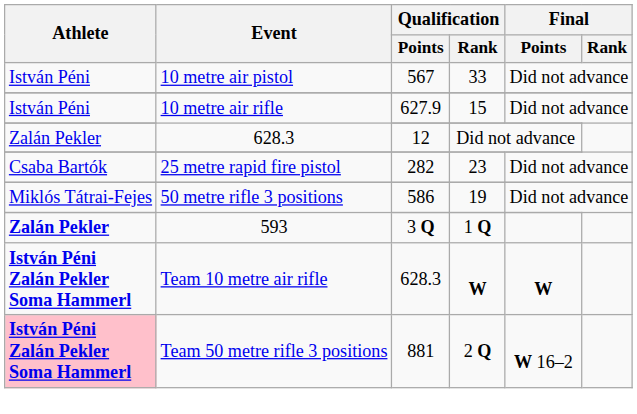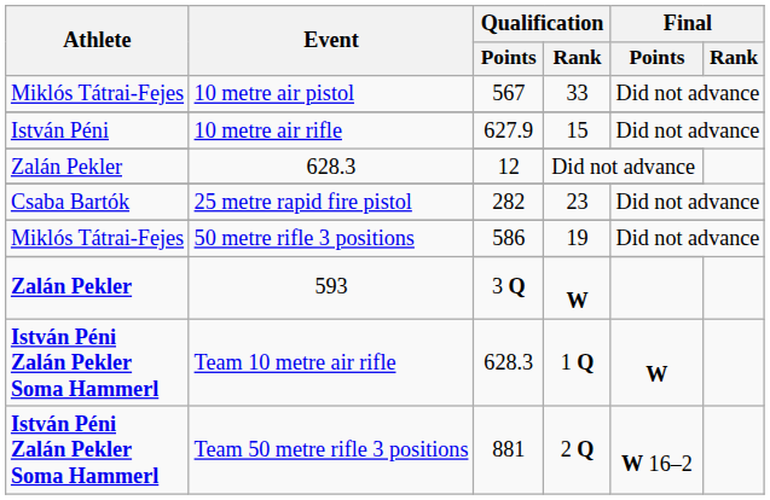 <table class="wikitable" style="font-size:90%">
 <tr>
 <th rowspan="2">Athlete</th>
 <th rowspan="2">Event</th>
 <th colspan=2>Qualification</th>
 <th colspan=2>Final</th>
 </tr>
 <tr style="font-size:95%">
 <th>Points</th>
 <th>Rank</th>
 <th>Points</th>
 <th>Rank</th>
 </tr>
 <tr align=center>
-<td align=left><a href='#'>István Péni</a></td>
+<td align=left><a href='#'>Miklós Tátrai-Fejes</a></td>
 <td align=left><a href='#'>10 metre air pistol</a></td>
 <td>567</td>
 <td>33</td>
 <td colspan=2>Did not advance</td>
 </tr>
 <tr>
 </tr>
 <tr align=center>
 <td align=left><a href='#'>István Péni</a></td>
 <td rowspan=2 align=left><a href='#'>10 metre air rifle</a></td>
 <td>627.9</td>
 <td>15</td>
 <td colspan=2>Did not advance</td>
 </tr>
 <tr>
 </tr>
 <tr align=center>
 <td align=left><a href='#'>Zalán Pekler</a></td>
 <td>628.3</td>
 <td>12</td>
 <td colspan=2>Did not advance</td>
 </tr>
 <tr>
 </tr>
 <tr align=center>
 <td align=left><a href='#'>Csaba Bartók</a></td>
 <td align=left><a href='#'>25 metre rapid fire pistol</a></td>
 <td>282</td>
 <td>23</td>
 <td colspan=2>Did not advance</td>
 </tr>
 <tr>
 </tr>
 <tr align=center>
 <td align=left><a href='#'>Miklós Tátrai-Fejes</a></td>
 <td rowspan=2 align=left><a href='#'>50 metre rifle 3 positions</a></td>
 <td>586</td>
 <td>19</td>
 <td colspan=2>Did not advance</td>
 </tr>
 <tr>
 </tr>
 <tr align=center>
 <td align=left><strong><a href='#'>Zalán Pekler</a></strong></td>
 <td>593</td>
 <td>3 <strong>Q</strong></td>
-<td>1 <strong>Q</strong></td>
+<td><br> <strong>W</strong></td>
 <td></td>
 </tr>
 <tr align=center>
 <td align=left><strong><a href='#'>István Péni</a><br><a href='#'>Zalán Pekler</a><br><a href='#'>Soma Hammerl</a></strong></td>
 <td align=left><a href='#'>Team 10 metre air rifle</a></td>
 <td>628.3</td>
-<td><br> <strong>W</strong></td>
+<td>1 <strong>Q</strong></td>
 <td><br><strong>W</strong></td>
 <td></td>
 </tr>
 <tr align=center>
-<td align=left style="background: pink;"><strong><a href='#'>István Péni</a><br><a href='#'>Zalán Pekler</a><br><a href='#'>Soma Hammerl</a></strong></td>
+<td align=left><strong><a href='#'>István Péni</a><br><a href='#'>Zalán Pekler</a><br><a href='#'>Soma Hammerl</a></strong></td>
 <td align=left><a href='#'>Team 50 metre rifle 3 positions</a></td>
 <td>881</td>
 <td>2 <strong>Q</strong></td>
 <td><br> <strong>W</strong> 16–2</td>
 <td></td>
 </tr>
 </table>
